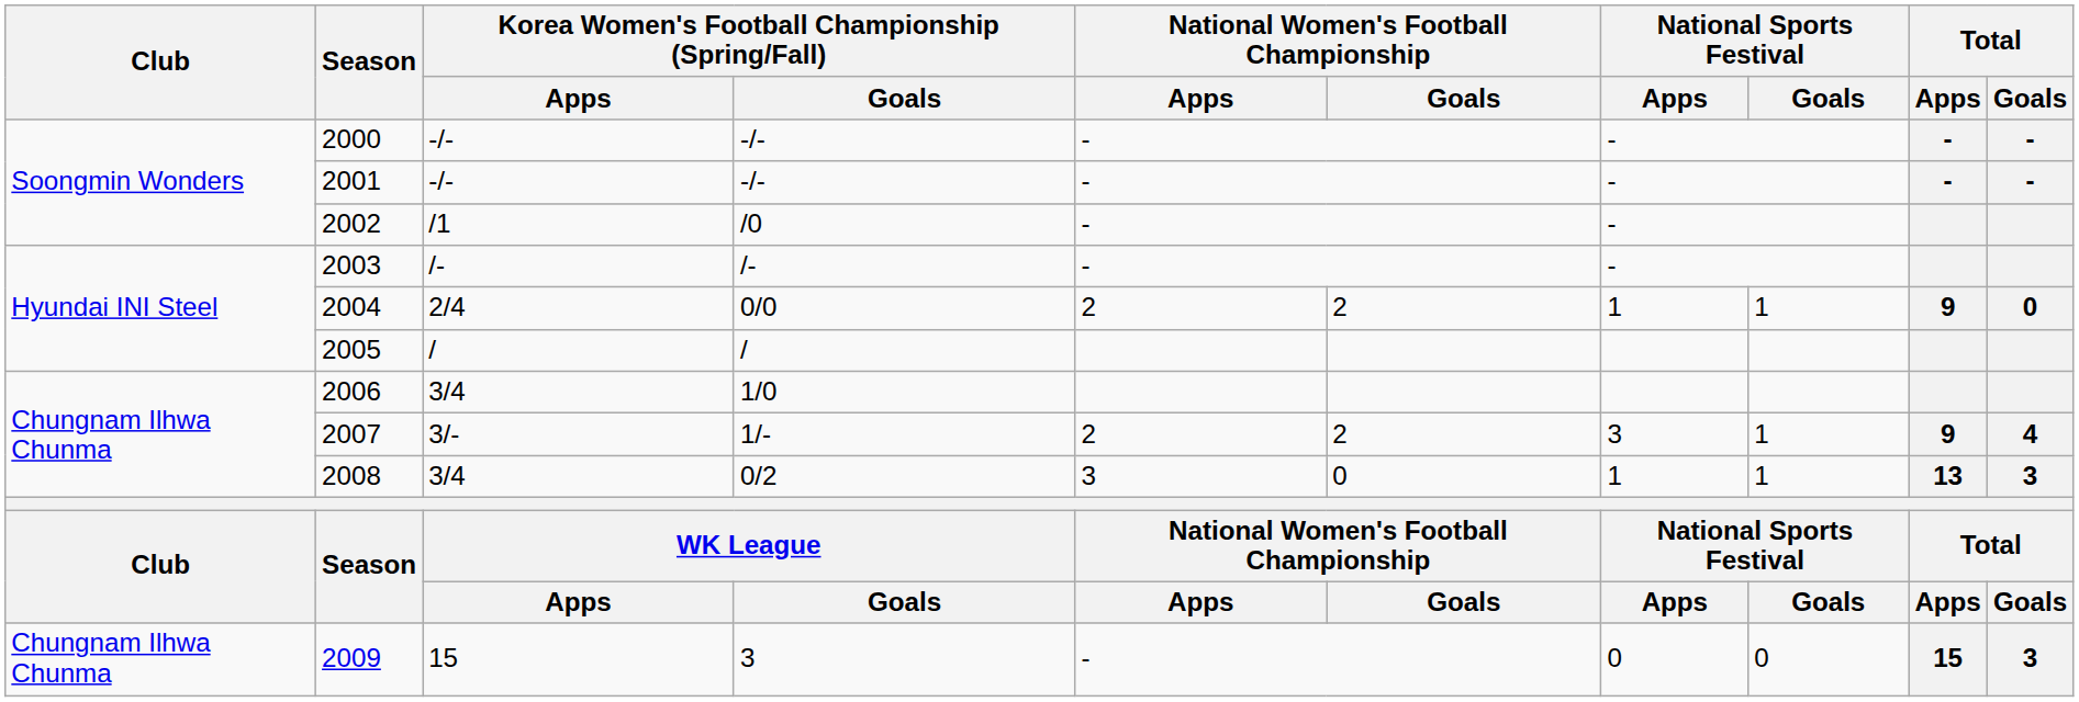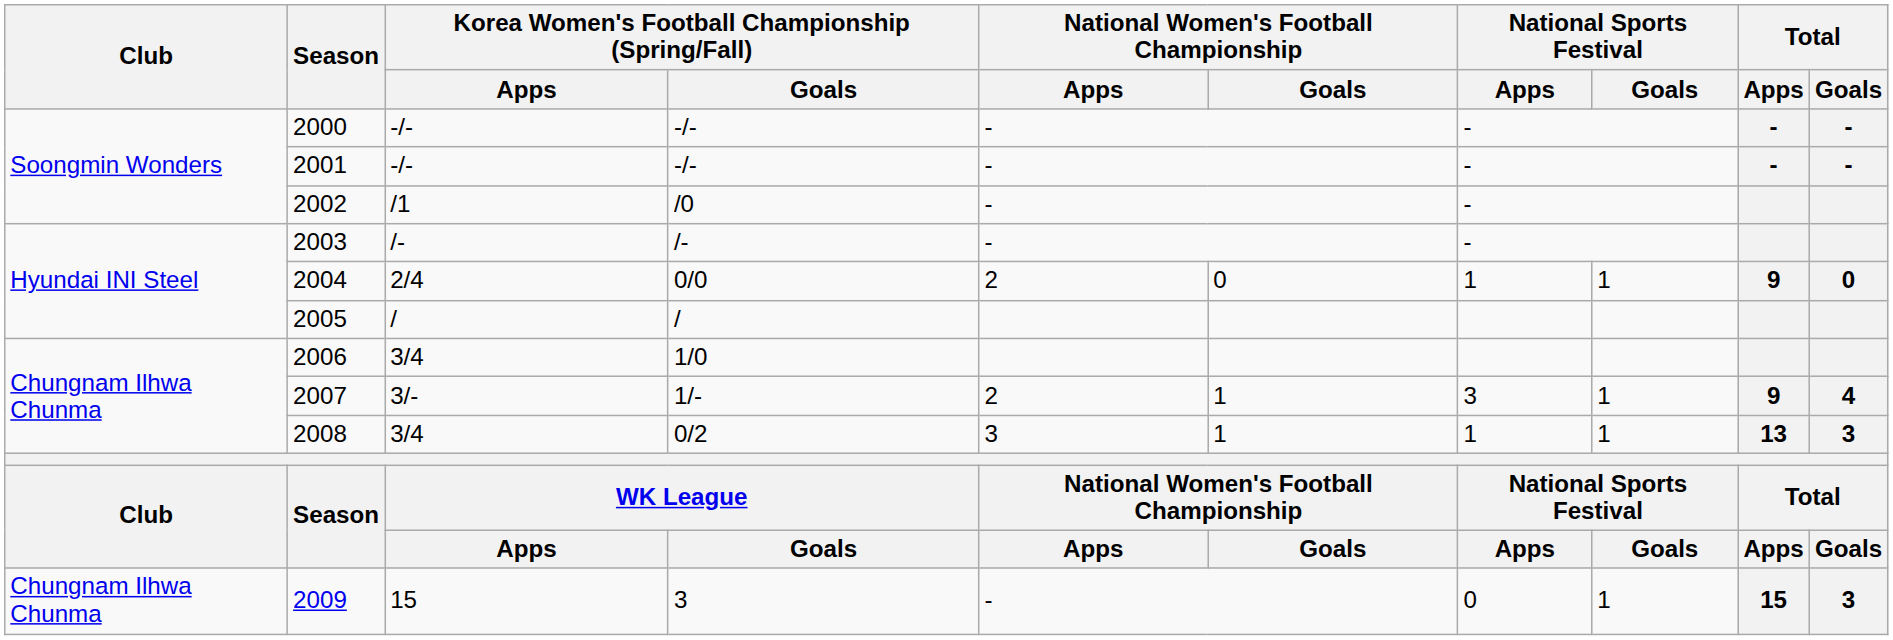 <table class="wikitable">
 <tr>
 <th rowspan="2">Club</th>
 <th rowspan="2">Season</th>
 <th colspan="2">Korea Women's Football Championship (Spring/Fall)</th>
 <th colspan="2">National Women's Football Championship</th>
 <th colspan="2">National Sports Festival</th>
 <th colspan="2">Total</th>
 </tr>
 <tr>
 <th>Apps</th>
 <th>Goals</th>
 <th>Apps</th>
 <th>Goals</th>
 <th>Apps</th>
 <th>Goals</th>
 <th>Apps</th>
 <th>Goals</th>
 </tr>
 <tr>
 <td rowspan="3"><a href='#'>Soongmin Wonders</a></td>
 <td>2000</td>
 <td>-/-</td>
 <td>-/-</td>
 <td colspan="2">-</td>
 <td colspan="2">-</td>
 <th>-</th>
 <th>-</th>
 </tr>
 <tr>
 <td>2001</td>
 <td>-/-</td>
 <td>-/-</td>
 <td colspan="2">-</td>
 <td colspan="2">-</td>
 <th>-</th>
 <th>-</th>
 </tr>
 <tr>
 <td>2002</td>
 <td>/1</td>
 <td>/0</td>
 <td colspan="2">-</td>
 <td colspan="2">-</td>
 <th></th>
 <th></th>
 </tr>
 <tr>
 <td rowspan="3"><a href='#'>Hyundai INI Steel</a></td>
 <td>2003</td>
 <td>/-</td>
 <td>/-</td>
 <td colspan="2">-</td>
 <td colspan="2">-</td>
 <th></th>
 <th></th>
 </tr>
 <tr>
 <td>2004</td>
 <td>2/4</td>
 <td>0/0</td>
 <td>2</td>
-<td>2</td>
+<td>0</td>
 <td>1</td>
 <td>1</td>
 <th>9</th>
 <th>0</th>
 </tr>
 <tr>
 <td>2005</td>
 <td>/</td>
 <td>/</td>
 <td></td>
 <td></td>
 <td></td>
 <td></td>
 <th></th>
 <th></th>
 </tr>
 <tr>
 <td rowspan="3"><a href='#'>Chungnam Ilhwa Chunma</a></td>
 <td>2006</td>
 <td>3/4</td>
 <td>1/0</td>
 <td></td>
 <td></td>
 <td></td>
 <td></td>
 <th></th>
 <th></th>
 </tr>
 <tr>
 <td>2007</td>
 <td>3/-</td>
 <td>1/-</td>
 <td>2</td>
-<td>2</td>
+<td>1</td>
 <td>3</td>
 <td>1</td>
 <th>9</th>
 <th>4</th>
 </tr>
 <tr>
 <td>2008</td>
 <td>3/4</td>
 <td>0/2</td>
 <td>3</td>
-<td>0</td>
+<td>1</td>
 <td>1</td>
 <td>1</td>
 <th>13</th>
 <th>3</th>
 </tr>
 <tr>
 <th colspan="10"></th>
 </tr>
 <tr>
 <th rowspan="2">Club</th>
 <th rowspan="2">Season</th>
 <th colspan="2"><a href='#'>WK League</a></th>
 <th colspan="2">National Women's Football Championship</th>
 <th colspan="2">National Sports Festival</th>
 <th colspan="2">Total</th>
 </tr>
 <tr>
 <th>Apps</th>
 <th>Goals</th>
 <th>Apps</th>
 <th>Goals</th>
 <th>Apps</th>
 <th>Goals</th>
 <th>Apps</th>
 <th>Goals</th>
 </tr>
 <tr>
 <td><a href='#'>Chungnam Ilhwa Chunma</a></td>
 <td><a href='#'>2009</a></td>
 <td>15</td>
 <td>3</td>
 <td colspan="2">-</td>
 <td>0</td>
-<td>0</td>
+<td>1</td>
 <th>15</th>
 <th>3</th>
 </tr>
 </table>
